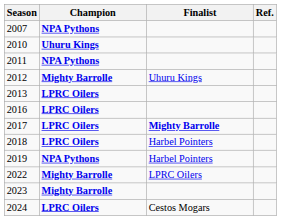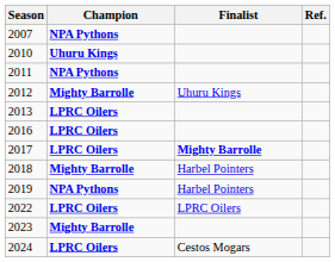 <table class="wikitable">
 <tr>
 <th>Season</th>
 <th width=160>Champion</th>
 <th width=160>Finalist</th>
 <th>Ref.</th>
 </tr>
 <tr>
 <td>2007</td>
 <td><strong><a href='#'>NPA Pythons</a></strong></td>
 <td></td>
 <td></td>
 </tr>
 <tr>
 <td>2010</td>
 <td><strong><a href='#'>Uhuru Kings</a></strong></td>
 <td></td>
 <td></td>
 </tr>
 <tr>
 <td>2011</td>
 <td><strong><a href='#'>NPA Pythons</a></strong></td>
 <td></td>
 <td></td>
 </tr>
 <tr>
 <td>2012</td>
 <td><strong><a href='#'>Mighty Barrolle</a></strong></td>
 <td><a href='#'>Uhuru Kings</a></td>
 <td></td>
 </tr>
 <tr>
 <td>2013</td>
 <td><strong><a href='#'>LPRC Oilers</a></strong></td>
 <td></td>
 <td></td>
 </tr>
 <tr>
 <td>2016</td>
 <td><strong><a href='#'>LPRC Oilers</a></strong></td>
 <td></td>
 <td></td>
 </tr>
 <tr>
 <td>2017</td>
 <td><strong><a href='#'>LPRC Oilers</a></strong></td>
 <td><strong><a href='#'>Mighty Barrolle</a></strong></td>
 <td></td>
 </tr>
 <tr>
 <td>2018</td>
-<td><strong><a href='#'>LPRC Oilers</a></strong></td>
+<td><strong><a href='#'>Mighty Barrolle</a></strong></td>
 <td><a href='#'>Harbel Pointers</a></td>
 <td></td>
 </tr>
 <tr>
 <td>2019</td>
 <td><strong><a href='#'>NPA Pythons</a></strong></td>
 <td><a href='#'>Harbel Pointers</a></td>
 <td></td>
 </tr>
 <tr>
 <td>2022</td>
-<td><strong><a href='#'>Mighty Barrolle</a></strong></td>
+<td><strong><a href='#'>LPRC Oilers</a></strong></td>
 <td><a href='#'>LPRC Oilers</a></td>
 <td></td>
 </tr>
 <tr>
 <td>2023</td>
 <td><strong><a href='#'>Mighty Barrolle</a></strong></td>
 <td></td>
 <td></td>
 </tr>
 <tr>
 <td>2024</td>
 <td><strong><a href='#'>LPRC Oilers</a></strong></td>
 <td>Cestos Mogars</td>
 <td></td>
 </tr>
 </table>
